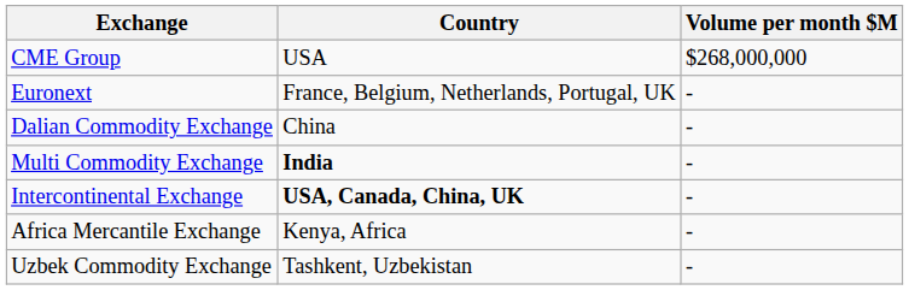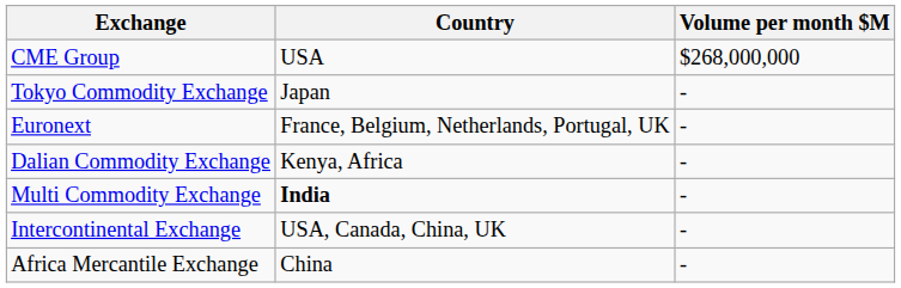 <table class="wikitable sortable" style="margin-left:auto;margin-right:auto">
 <tr style="background:#ececec;">
 <th>Exchange</th>
 <th>Country</th>
 <th>Volume per month $M</th>
 </tr>
 <tr>
 <td><a href='#'>CME Group</a></td>
 <td>USA</td>
 <td>$268,000,000</td>
 </tr>
 <tr>
+<td><a href='#'>Tokyo Commodity Exchange</a></td>
+<td>Japan</td>
+<td>-</td>
+</tr>
+<tr>
 <td><a href='#'>Euronext</a></td>
 <td>France, Belgium, Netherlands, Portugal, UK</td>
 <td>-</td>
 </tr>
 <tr>
 <td><a href='#'>Dalian Commodity Exchange</a></td>
-<td>China</td>
+<td>Kenya, Africa</td>
 <td>-</td>
 </tr>
 <tr>
 <td><a href='#'>Multi Commodity Exchange</a></td>
 <td><strong>India</strong></td>
 <td>-</td>
 </tr>
 <tr>
 <td><a href='#'>Intercontinental Exchange</a></td>
-<td><strong>USA, Canada, China, UK</strong></td>
+<td>USA, Canada, China, UK</td>
 <td>-</td>
 </tr>
 <tr>
 <td>Africa Mercantile Exchange</td>
-<td>Kenya, Africa</td>
-<td>-</td>
-</tr>
-<tr>
-<td>Uzbek Commodity Exchange</td>
-<td>Tashkent, Uzbekistan</td>
+<td>China</td>
 <td>-</td>
 </tr>
 </table>
